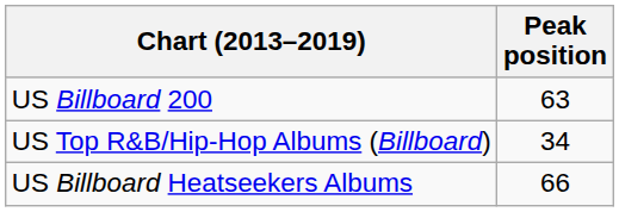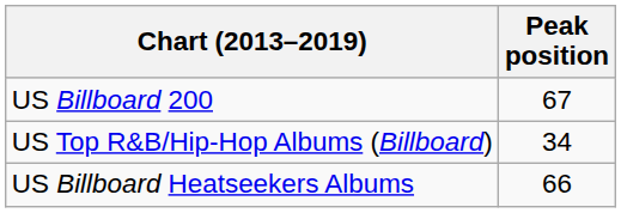 <table class="wikitable sortable">
 <tr>
 <th>Chart (2013–2019)</th>
 <th>Peak<br>position</th>
 </tr>
 <tr>
 <td>US <em><a href='#'>Billboard</a></em> <a href='#'>200</a></td>
-<td style="text-align:center;">63</td>
+<td style="text-align:center;">67</td>
 </tr>
 <tr>
 <td>US <a href='#'>Top R&B/Hip-Hop Albums</a> (<em><a href='#'>Billboard</a></em>)</td>
 <td style="text-align:center;">34</td>
 </tr>
 <tr>
 <td>US <em>Billboard</em> <a href='#'>Heatseekers Albums</a></td>
 <td style="text-align:center;">66</td>
 </tr>
 </table>
